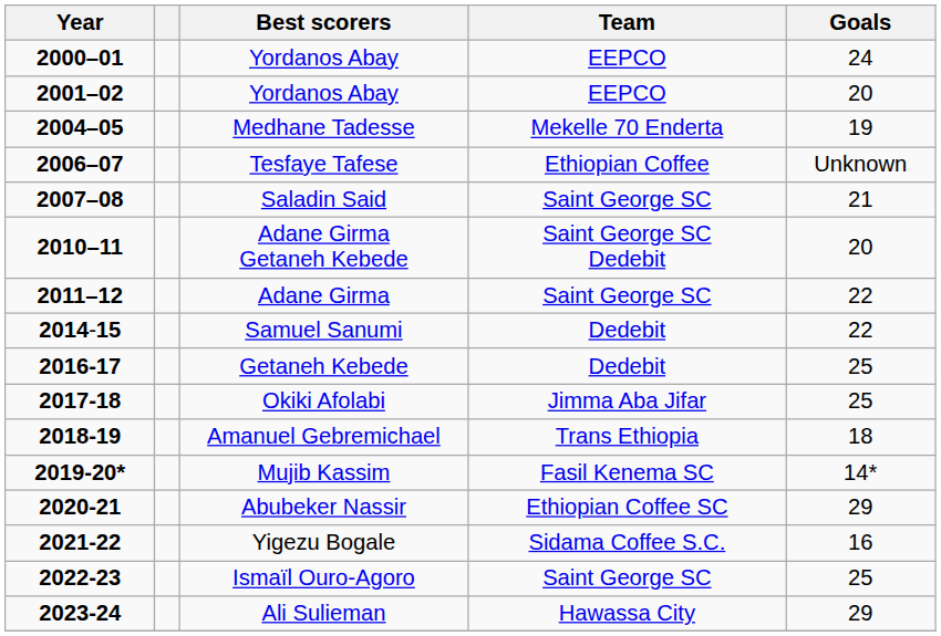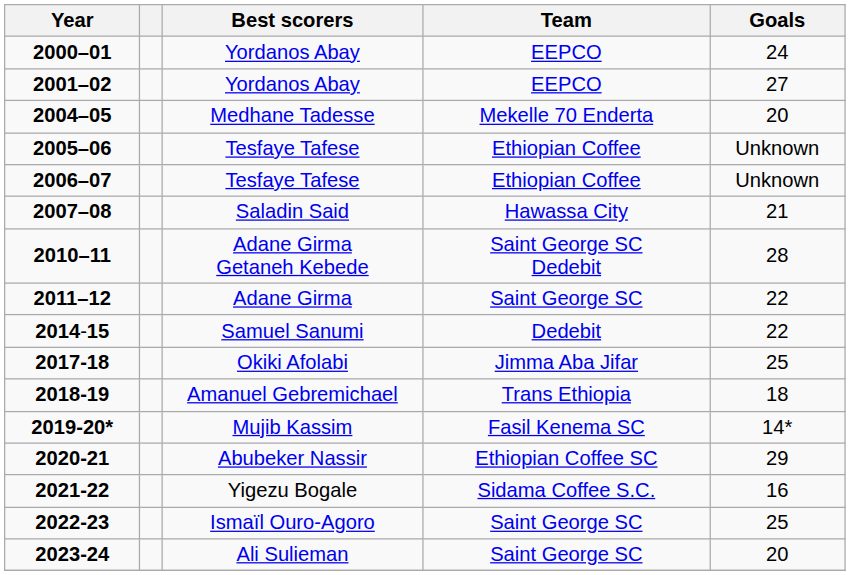 <table class="wikitable" style="text-align:center;">
 <tr>
 <th width="100">Year</th>
 <th width="10"></th>
 <th width="200">Best scorers</th>
 <th width="220">Team</th>
 <th width="100">Goals</th>
 </tr>
 <tr>
 <td><strong>2000–01</strong></td>
 <td></td>
 <td><a href='#'>Yordanos Abay</a></td>
 <td><a href='#'>EEPCO</a></td>
 <td>24</td>
 </tr>
 <tr>
 <td><strong>2001–02</strong></td>
 <td></td>
 <td><a href='#'>Yordanos Abay</a></td>
 <td><a href='#'>EEPCO</a></td>
-<td>20</td>
+<td>27</td>
 </tr>
 <tr>
 <td><strong>2004–05</strong></td>
 <td></td>
 <td><a href='#'>Medhane Tadesse</a></td>
 <td><a href='#'>Mekelle 70 Enderta</a></td>
-<td>19</td>
+<td>20</td>
+</tr>
+<tr>
+<td><strong>2005–06</strong></td>
+<td></td>
+<td><a href='#'>Tesfaye Tafese</a></td>
+<td><a href='#'>Ethiopian Coffee</a></td>
+<td>Unknown</td>
 </tr>
 <tr>
 <td><strong>2006–07</strong></td>
 <td></td>
 <td><a href='#'>Tesfaye Tafese</a></td>
 <td><a href='#'>Ethiopian Coffee</a></td>
 <td>Unknown</td>
 </tr>
 <tr>
 <td><strong>2007–08</strong></td>
 <td></td>
 <td><a href='#'>Saladin Said</a></td>
-<td><a href='#'>Saint George SC</a></td>
+<td><a href='#'>Hawassa City</a></td>
 <td>21</td>
 </tr>
 <tr>
 <td><strong>2010–11</strong></td>
 <td> <br> </td>
 <td><a href='#'>Adane Girma</a> <br> <a href='#'>Getaneh Kebede</a></td>
 <td><a href='#'>Saint George SC</a> <br> <a href='#'>Dedebit</a></td>
-<td>20</td>
+<td>28</td>
 </tr>
 <tr>
 <td><strong>2011–12</strong></td>
 <td></td>
 <td><a href='#'>Adane Girma</a></td>
 <td><a href='#'>Saint George SC</a></td>
 <td>22</td>
 </tr>
 <tr>
 <td><strong>2014</strong>-<strong>15</strong></td>
 <td></td>
 <td><a href='#'>Samuel Sanumi</a></td>
 <td><a href='#'>Dedebit</a></td>
 <td>22</td>
-</tr>
-<tr>
-<td><strong>2016-17</strong></td>
-<td><strong></strong></td>
-<td><a href='#'>Getaneh Kebede</a></td>
-<td><a href='#'>Dedebit</a></td>
-<td>25</td>
 </tr>
 <tr>
 <td><strong>2017-18</strong></td>
 <td></td>
 <td><a href='#'>Okiki Afolabi</a></td>
 <td><a href='#'>Jimma Aba Jifar</a></td>
 <td>25</td>
 </tr>
 <tr>
 <td><strong>2018-19</strong></td>
 <td></td>
 <td><a href='#'>Amanuel Gebremichael</a></td>
 <td><a href='#'>Trans Ethiopia</a></td>
 <td>18</td>
 </tr>
 <tr>
 <td><strong>2019-20*</strong></td>
 <td></td>
 <td><a href='#'>Mujib Kassim</a></td>
 <td><a href='#'>Fasil Kenema SC</a></td>
 <td>14*</td>
 </tr>
 <tr>
 <td><strong>2020-21</strong></td>
 <td></td>
 <td><a href='#'>Abubeker Nassir</a></td>
 <td><a href='#'>Ethiopian Coffee SC</a></td>
 <td>29</td>
 </tr>
 <tr>
 <td><strong>2021-22</strong></td>
 <td></td>
 <td>Yigezu Bogale</td>
 <td><a href='#'>Sidama Coffee S.C.</a></td>
 <td>16</td>
 </tr>
 <tr>
 <td><strong>2022-23</strong></td>
 <td></td>
 <td><a href='#'>Ismaïl Ouro-Agoro</a></td>
 <td><a href='#'>Saint George SC</a></td>
 <td>25</td>
 </tr>
 <tr>
 <td><strong>2023-24</strong></td>
 <td></td>
 <td><a href='#'>Ali Sulieman</a></td>
-<td><a href='#'>Hawassa City</a></td>
-<td>29</td>
+<td><a href='#'>Saint George SC</a></td>
+<td>20</td>
 </tr>
 <tr>
 </tr>
 </table>
